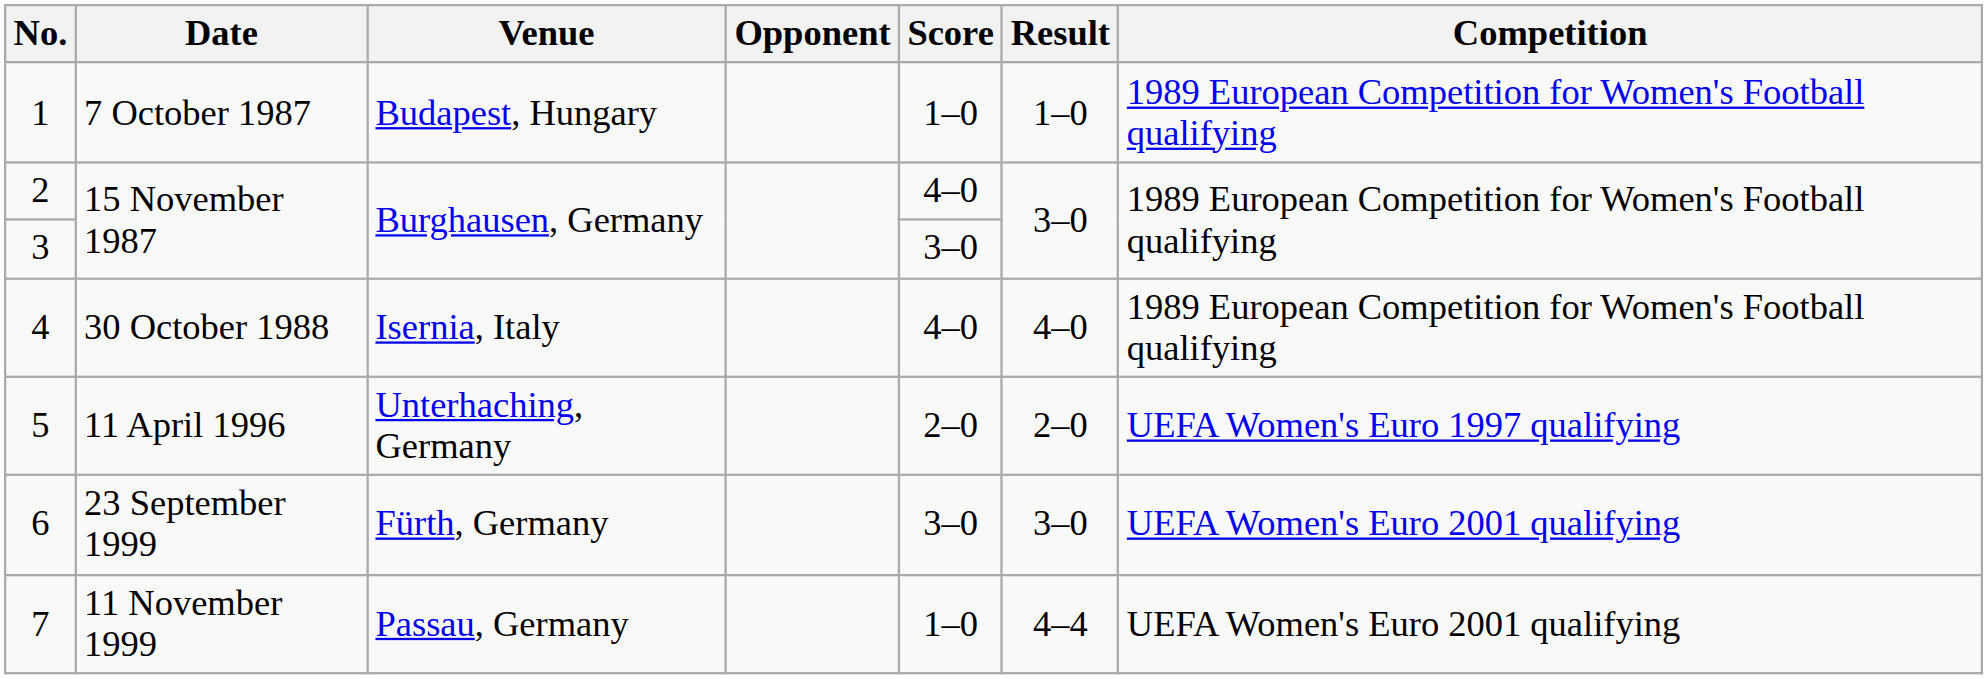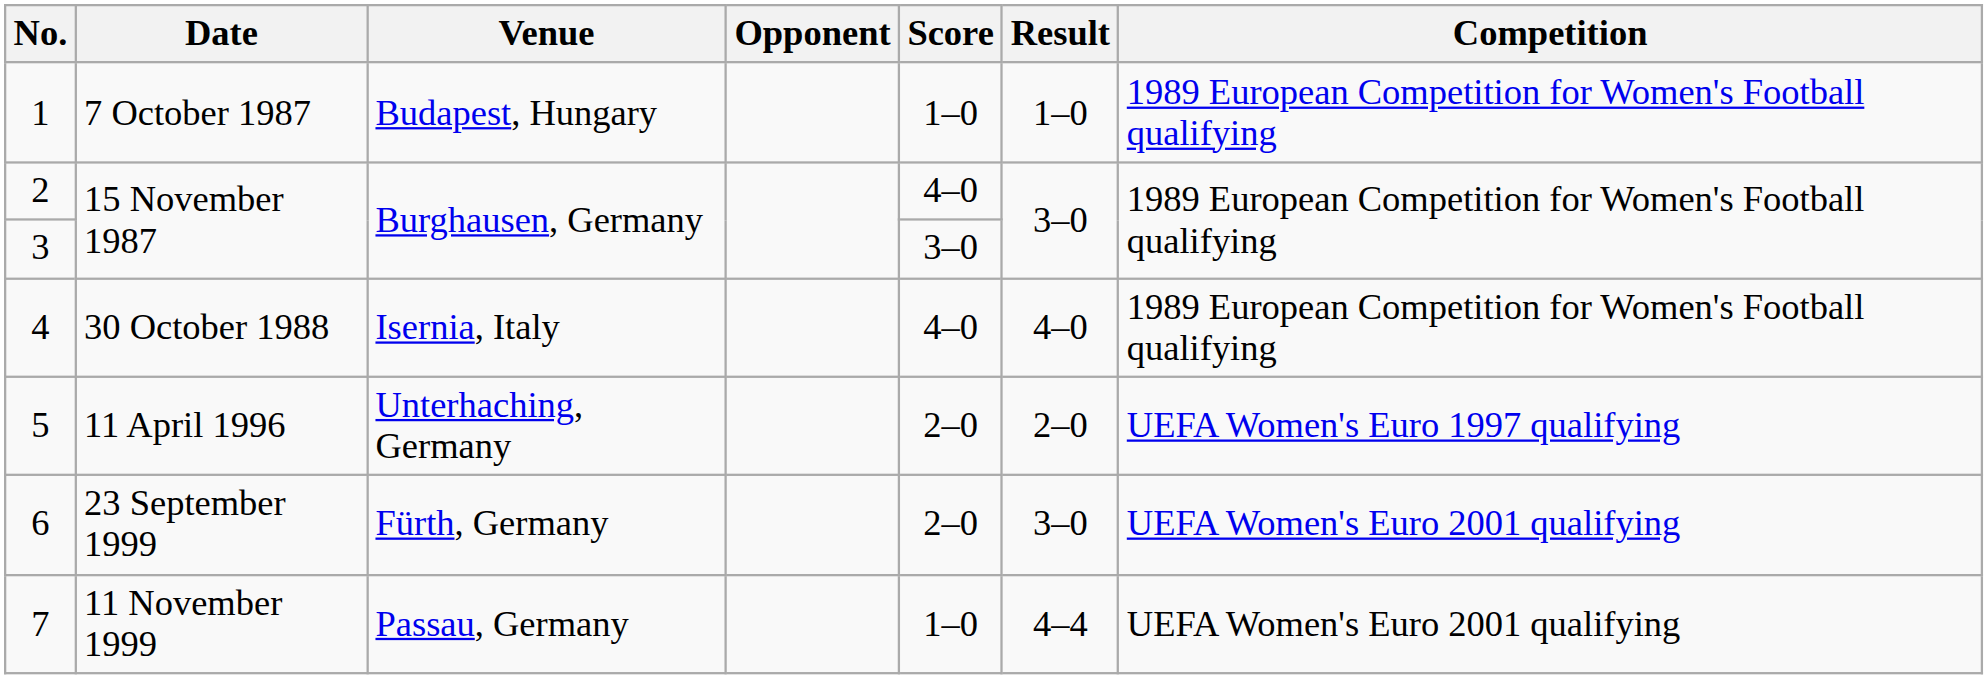 <table class="wikitable sortable">
 <tr>
 <th scope="col">No.</th>
 <th scope="col">Date</th>
 <th scope="col">Venue</th>
 <th scope="col">Opponent</th>
 <th scope="col">Score</th>
 <th scope="col">Result</th>
 <th scope="col">Competition</th>
 </tr>
 <tr>
 <td style="text-align:center">1</td>
 <td>7 October 1987</td>
 <td><a href='#'>Budapest</a>, Hungary</td>
 <td></td>
 <td style="text-align:center">1–0</td>
 <td style="text-align:center">1–0</td>
 <td><a href='#'>1989 European Competition for Women's Football qualifying</a></td>
 </tr>
 <tr>
 <td style="text-align:center">2</td>
 <td rowspan="2">15 November 1987</td>
 <td rowspan="2"><a href='#'>Burghausen</a>, Germany</td>
 <td rowspan="2"></td>
 <td style="text-align:center">4–0</td>
 <td rowspan="2" style="text-align:center">3–0</td>
 <td rowspan="2">1989 European Competition for Women's Football qualifying</td>
 </tr>
 <tr>
 <td style="text-align:center">3</td>
 <td style="text-align:center">3–0</td>
 </tr>
 <tr>
 <td style="text-align:center">4</td>
 <td>30 October 1988</td>
 <td><a href='#'>Isernia</a>, Italy</td>
 <td></td>
 <td style="text-align:center">4–0</td>
 <td style="text-align:center">4–0</td>
 <td>1989 European Competition for Women's Football qualifying</td>
 </tr>
 <tr>
 <td style="text-align:center">5</td>
 <td>11 April 1996</td>
 <td><a href='#'>Unterhaching</a>, Germany</td>
 <td></td>
 <td style="text-align:center">2–0</td>
 <td style="text-align:center">2–0</td>
 <td><a href='#'>UEFA Women's Euro 1997 qualifying</a></td>
 </tr>
 <tr>
 <td style="text-align:center">6</td>
 <td>23 September 1999</td>
 <td><a href='#'>Fürth</a>, Germany</td>
 <td></td>
-<td style="text-align:center">3–0</td>
+<td style="text-align:center">2–0</td>
 <td style="text-align:center">3–0</td>
 <td><a href='#'>UEFA Women's Euro 2001 qualifying</a></td>
 </tr>
 <tr>
 <td style="text-align:center">7</td>
 <td>11 November 1999</td>
 <td><a href='#'>Passau</a>, Germany</td>
 <td></td>
 <td style="text-align:center">1–0</td>
 <td style="text-align:center">4–4</td>
 <td>UEFA Women's Euro 2001 qualifying</td>
 </tr>
 </table>
